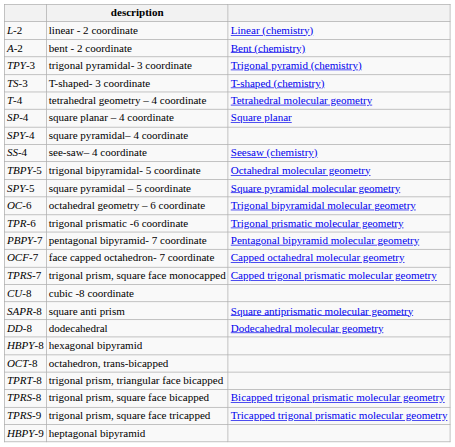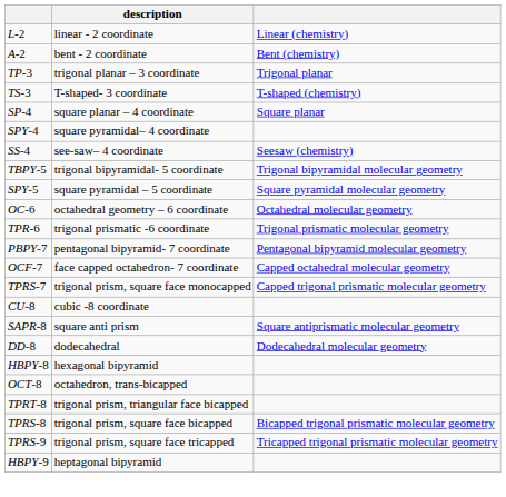 <table class="wikitable">
 <tr>
 <th></th>
 <th>description</th>
 <th></th>
 </tr>
 <tr>
 <td><em>L</em>-2</td>
 <td>linear - 2 coordinate</td>
 <td><a href='#'>Linear (chemistry)</a></td>
 </tr>
 <tr>
 <td><em>A</em>-2</td>
 <td>bent - 2 coordinate</td>
 <td><a href='#'>Bent (chemistry)</a></td>
 </tr>
 <tr>
-<td><em>TPY</em>-3</td>
-<td>trigonal pyramidal- 3 coordinate</td>
-<td><a href='#'>Trigonal pyramid (chemistry)</a></td>
+<td><em>TP</em>-3</td>
+<td>trigonal planar – 3 coordinate</td>
+<td><a href='#'>Trigonal planar</a></td>
 </tr>
 <tr>
 <td><em>TS</em>-3</td>
 <td>T-shaped- 3 coordinate</td>
 <td><a href='#'>T-shaped (chemistry)</a></td>
-</tr>
-<tr>
-<td><em>T</em>-4</td>
-<td>tetrahedral geometry – 4 coordinate</td>
-<td><a href='#'>Tetrahedral molecular geometry</a></td>
 </tr>
 <tr>
 <td><em>SP</em>-4</td>
 <td>square planar – 4 coordinate</td>
 <td><a href='#'>Square planar</a></td>
 </tr>
 <tr>
 <td><em>SPY</em>-4</td>
 <td>square pyramidal– 4 coordinate</td>
 <td></td>
 </tr>
 <tr>
 <td><em>SS</em>-4</td>
 <td>see-saw– 4 coordinate</td>
 <td><a href='#'>Seesaw (chemistry)</a></td>
 </tr>
 <tr>
 <td><em>TBPY</em>-5</td>
 <td>trigonal bipyramidal- 5 coordinate</td>
-<td><a href='#'>Octahedral molecular geometry</a></td>
+<td><a href='#'>Trigonal bipyramidal molecular geometry</a></td>
 </tr>
 <tr>
 <td><em>SPY</em>-5</td>
 <td>square pyramidal – 5 coordinate</td>
 <td><a href='#'>Square pyramidal molecular geometry</a></td>
 </tr>
 <tr>
 <td><em>OC</em>-6</td>
 <td>octahedral geometry – 6 coordinate</td>
-<td><a href='#'>Trigonal bipyramidal molecular geometry</a></td>
+<td><a href='#'>Octahedral molecular geometry</a></td>
 </tr>
 <tr>
 <td><em>TPR</em>-6</td>
 <td>trigonal prismatic -6 coordinate</td>
 <td><a href='#'>Trigonal prismatic molecular geometry</a></td>
 </tr>
 <tr>
 <td><em>PBPY</em>-7</td>
 <td>pentagonal bipyramid- 7 coordinate</td>
 <td><a href='#'>Pentagonal bipyramid molecular geometry</a></td>
 </tr>
 <tr>
 <td><em>OCF</em>-7</td>
 <td>face capped octahedron- 7 coordinate</td>
 <td><a href='#'>Capped octahedral molecular geometry</a></td>
 </tr>
 <tr>
 <td><em>TPRS</em>-7</td>
 <td>trigonal prism, square face monocapped</td>
 <td><a href='#'>Capped trigonal prismatic molecular geometry</a></td>
 </tr>
 <tr>
 <td><em>CU</em>-8</td>
 <td>cubic -8 coordinate</td>
 <td></td>
 </tr>
 <tr>
 <td><em>SAPR</em>-8</td>
 <td>square anti prism</td>
 <td><a href='#'>Square antiprismatic molecular geometry</a></td>
 </tr>
 <tr>
 <td><em>DD</em>-8</td>
 <td>dodecahedral</td>
 <td><a href='#'>Dodecahedral molecular geometry</a></td>
 </tr>
 <tr>
 <td><em>HBPY</em>-8</td>
 <td>hexagonal bipyramid</td>
 <td></td>
 </tr>
 <tr>
 <td><em>OCT</em>-8</td>
 <td>octahedron, trans-bicapped</td>
 <td></td>
 </tr>
 <tr>
 <td><em>TPRT</em>-8</td>
 <td>trigonal prism, triangular face bicapped</td>
 <td></td>
 </tr>
 <tr>
 <td><em>TPRS</em>-8</td>
 <td>trigonal prism, square face bicapped</td>
 <td><a href='#'>Bicapped trigonal prismatic molecular geometry</a></td>
 </tr>
 <tr>
 <td><em>TPRS</em>-9</td>
 <td>trigonal prism, square face tricapped</td>
 <td><a href='#'>Tricapped trigonal prismatic molecular geometry</a></td>
 </tr>
 <tr>
 <td><em>HBPY</em>-9</td>
 <td>heptagonal bipyramid</td>
 <td></td>
 </tr>
 </table>
